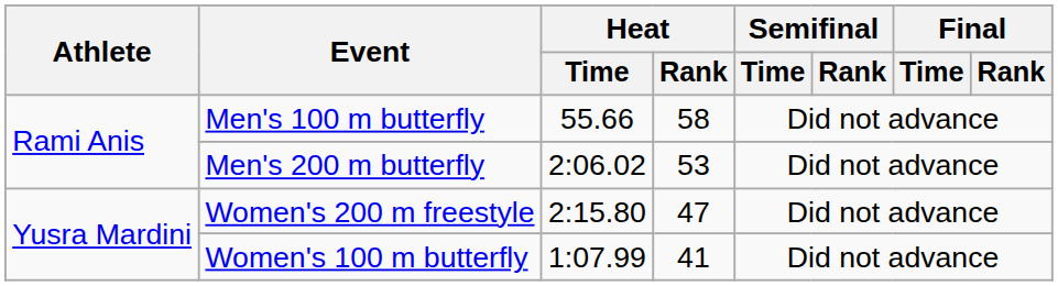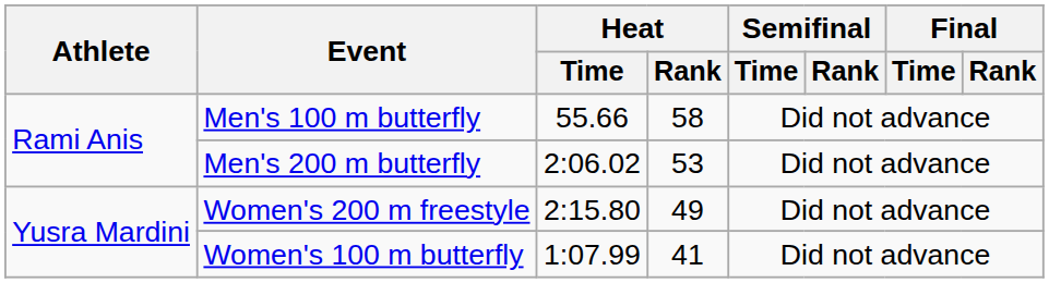 <table class=wikitable style="font-size:90%">
 <tr>
 <th rowspan="2">Athlete</th>
 <th rowspan="2">Event</th>
 <th colspan="2">Heat</th>
 <th colspan="2">Semifinal</th>
 <th colspan="2">Final</th>
 </tr>
 <tr style="font-size:95%">
 <th>Time</th>
 <th>Rank</th>
 <th>Time</th>
 <th>Rank</th>
 <th>Time</th>
 <th>Rank</th>
 </tr>
 <tr align=center>
 <td align=left rowspan=2><a href='#'>Rami Anis</a></td>
 <td align=left><a href='#'>Men's 100 m butterfly</a></td>
 <td>55.66</td>
 <td>58</td>
 <td colspan=4>Did not advance</td>
 </tr>
 <tr align=center>
 <td align=left><a href='#'>Men's 200 m butterfly</a></td>
 <td>2:06.02</td>
 <td>53</td>
 <td colspan=4>Did not advance</td>
 </tr>
 <tr align=center>
 <td align=left rowspan=2><a href='#'>Yusra Mardini</a></td>
 <td align=left><a href='#'>Women's 200 m freestyle</a></td>
 <td>2:15.80</td>
-<td>47</td>
+<td>49</td>
 <td colspan=4>Did not advance</td>
 </tr>
 <tr align=center>
 <td align=left><a href='#'>Women's 100 m butterfly</a></td>
 <td>1:07.99</td>
 <td>41</td>
 <td colspan=4>Did not advance</td>
 </tr>
 </table>
